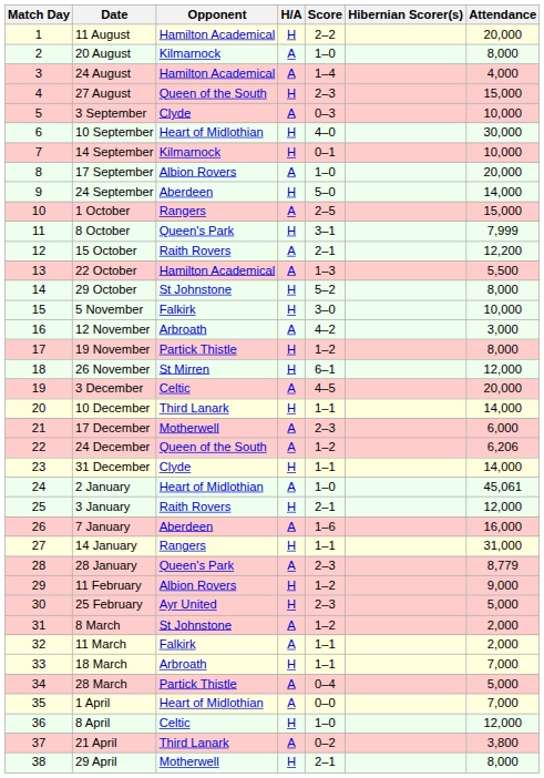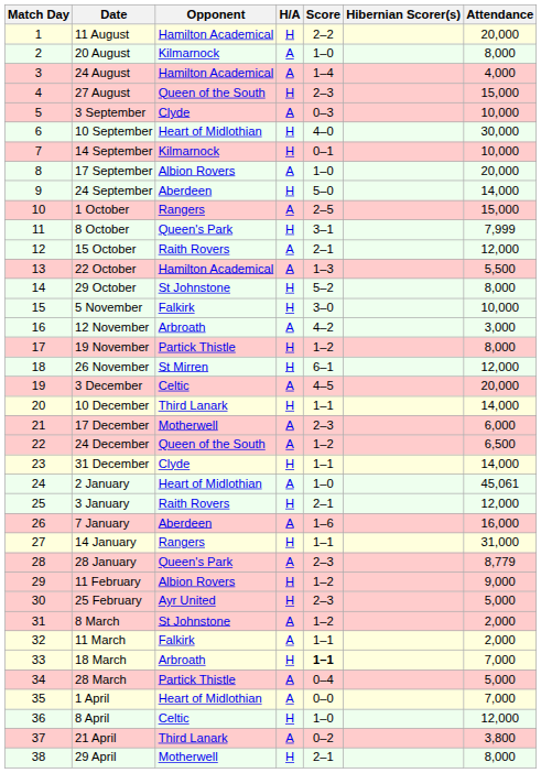 <table class="wikitable" style="text-align:center">
 <tr>
 <th>Match Day</th>
 <th>Date</th>
 <th>Opponent</th>
 <th>H/A</th>
 <th>Score</th>
 <th>Hibernian Scorer(s)</th>
 <th>Attendance</th>
 </tr>
 <tr bgcolor=#FFFFDD>
 <td>1</td>
 <td align=left>11 August</td>
 <td align=left><a href='#'>Hamilton Academical</a></td>
 <td><a href='#'>H</a></td>
 <td>2–2</td>
 <td align=left></td>
 <td>20,000</td>
 </tr>
 <tr bgcolor=#EEFFEE>
 <td>2</td>
 <td align=left>20 August</td>
 <td align=left><a href='#'>Kilmarnock</a></td>
 <td><a href='#'>A</a></td>
 <td>1–0</td>
 <td align=left></td>
 <td>8,000</td>
 </tr>
 <tr bgcolor=#FFCCCC>
 <td>3</td>
 <td align=left>24 August</td>
 <td align=left><a href='#'>Hamilton Academical</a></td>
 <td><a href='#'>A</a></td>
 <td>1–4</td>
 <td align=left></td>
 <td>4,000</td>
 </tr>
 <tr bgcolor=#FFCCCC>
 <td>4</td>
 <td align=left>27 August</td>
 <td align=left><a href='#'>Queen of the South</a></td>
 <td><a href='#'>H</a></td>
 <td>2–3</td>
 <td align=left></td>
 <td>15,000</td>
 </tr>
 <tr bgcolor=#FFCCCC>
 <td>5</td>
 <td align=left>3 September</td>
 <td align=left><a href='#'>Clyde</a></td>
 <td><a href='#'>A</a></td>
 <td>0–3</td>
 <td align=left></td>
 <td>10,000</td>
 </tr>
 <tr bgcolor=#EEFFEE>
 <td>6</td>
 <td align=left>10 September</td>
 <td align=left><a href='#'>Heart of Midlothian</a></td>
 <td><a href='#'>H</a></td>
 <td>4–0</td>
 <td align=left></td>
 <td>30,000</td>
 </tr>
 <tr bgcolor=#FFCCCC>
 <td>7</td>
 <td align=left>14 September</td>
 <td align=left><a href='#'>Kilmarnock</a></td>
 <td><a href='#'>H</a></td>
 <td>0–1</td>
 <td align=left></td>
 <td>10,000</td>
 </tr>
 <tr bgcolor=#EEFFEE>
 <td>8</td>
 <td align=left>17 September</td>
 <td align=left><a href='#'>Albion Rovers</a></td>
 <td><a href='#'>A</a></td>
 <td>1–0</td>
 <td align=left></td>
 <td>20,000</td>
 </tr>
 <tr bgcolor=#EEFFEE>
 <td>9</td>
 <td align=left>24 September</td>
 <td align=left><a href='#'>Aberdeen</a></td>
 <td><a href='#'>H</a></td>
 <td>5–0</td>
 <td align=left></td>
 <td>14,000</td>
 </tr>
 <tr bgcolor=#FFCCCC>
 <td>10</td>
 <td align=left>1 October</td>
 <td align=left><a href='#'>Rangers</a></td>
 <td><a href='#'>A</a></td>
 <td>2–5</td>
 <td align=left></td>
 <td>15,000</td>
 </tr>
 <tr bgcolor=#EEFFEE>
 <td>11</td>
 <td align=left>8 October</td>
 <td align=left><a href='#'>Queen's Park</a></td>
 <td><a href='#'>H</a></td>
 <td>3–1</td>
 <td align=left></td>
 <td>7,999</td>
 </tr>
 <tr bgcolor=#EEFFEE>
 <td>12</td>
 <td align=left>15 October</td>
 <td align=left><a href='#'>Raith Rovers</a></td>
 <td><a href='#'>A</a></td>
 <td>2–1</td>
 <td align=left></td>
-<td>12,200</td>
+<td>12,000</td>
 </tr>
 <tr bgcolor=#FFCCCC>
 <td>13</td>
 <td align=left>22 October</td>
 <td align=left><a href='#'>Hamilton Academical</a></td>
 <td><a href='#'>A</a></td>
 <td>1–3</td>
 <td align=left></td>
 <td>5,500</td>
 </tr>
 <tr bgcolor=#EEFFEE>
 <td>14</td>
 <td align=left>29 October</td>
 <td align=left><a href='#'>St Johnstone</a></td>
 <td><a href='#'>H</a></td>
 <td>5–2</td>
 <td align=left></td>
 <td>8,000</td>
 </tr>
 <tr bgcolor=#EEFFEE>
 <td>15</td>
 <td align=left>5 November</td>
 <td align=left><a href='#'>Falkirk</a></td>
 <td><a href='#'>H</a></td>
 <td>3–0</td>
 <td align=left></td>
 <td>10,000</td>
 </tr>
 <tr bgcolor=#EEFFEE>
 <td>16</td>
 <td align=left>12 November</td>
 <td align=left><a href='#'>Arbroath</a></td>
 <td><a href='#'>A</a></td>
 <td>4–2</td>
 <td align=left></td>
 <td>3,000</td>
 </tr>
 <tr bgcolor=#FFCCCC>
 <td>17</td>
 <td align=left>19 November</td>
 <td align=left><a href='#'>Partick Thistle</a></td>
 <td><a href='#'>H</a></td>
 <td>1–2</td>
 <td align=left></td>
 <td>8,000</td>
 </tr>
 <tr bgcolor=#EEFFEE>
 <td>18</td>
 <td align=left>26 November</td>
 <td align=left><a href='#'>St Mirren</a></td>
 <td><a href='#'>H</a></td>
 <td>6–1</td>
 <td align=left></td>
 <td>12,000</td>
 </tr>
 <tr bgcolor=#FFCCCC>
 <td>19</td>
 <td align=left>3 December</td>
 <td align=left><a href='#'>Celtic</a></td>
 <td><a href='#'>A</a></td>
 <td>4–5</td>
 <td align=left></td>
 <td>20,000</td>
 </tr>
 <tr bgcolor=#FFFFDD>
 <td>20</td>
 <td align=left>10 December</td>
 <td align=left><a href='#'>Third Lanark</a></td>
 <td><a href='#'>H</a></td>
 <td>1–1</td>
 <td align=left></td>
 <td>14,000</td>
 </tr>
 <tr bgcolor=#FFCCCC>
 <td>21</td>
 <td align=left>17 December</td>
 <td align=left><a href='#'>Motherwell</a></td>
 <td><a href='#'>A</a></td>
 <td>2–3</td>
 <td align=left></td>
 <td>6,000</td>
 </tr>
 <tr bgcolor=#FFCCCC>
 <td>22</td>
 <td align=left>24 December</td>
 <td align=left><a href='#'>Queen of the South</a></td>
 <td><a href='#'>A</a></td>
 <td>1–2</td>
 <td align=left></td>
-<td>6,206</td>
+<td>6,500</td>
 </tr>
 <tr bgcolor=#FFFFDD>
 <td>23</td>
 <td align=left>31 December</td>
 <td align=left><a href='#'>Clyde</a></td>
 <td><a href='#'>H</a></td>
 <td>1–1</td>
 <td align=left></td>
 <td>14,000</td>
 </tr>
 <tr bgcolor=#EEFFEE>
 <td>24</td>
 <td align=left>2 January</td>
 <td align=left><a href='#'>Heart of Midlothian</a></td>
 <td><a href='#'>A</a></td>
 <td>1–0</td>
 <td align=left></td>
 <td>45,061</td>
 </tr>
 <tr bgcolor=#EEFFEE>
 <td>25</td>
 <td align=left>3 January</td>
 <td align=left><a href='#'>Raith Rovers</a></td>
 <td><a href='#'>H</a></td>
 <td>2–1</td>
 <td align=left></td>
 <td>12,000</td>
 </tr>
 <tr bgcolor=#FFCCCC>
 <td>26</td>
 <td align=left>7 January</td>
 <td align=left><a href='#'>Aberdeen</a></td>
 <td><a href='#'>A</a></td>
 <td>1–6</td>
 <td align=left></td>
 <td>16,000</td>
 </tr>
 <tr bgcolor=#FFFFDD>
 <td>27</td>
 <td align=left>14 January</td>
 <td align=left><a href='#'>Rangers</a></td>
 <td><a href='#'>H</a></td>
 <td>1–1</td>
 <td align=left></td>
 <td>31,000</td>
 </tr>
 <tr bgcolor=#FFCCCC>
 <td>28</td>
 <td align=left>28 January</td>
 <td align=left><a href='#'>Queen's Park</a></td>
 <td><a href='#'>A</a></td>
 <td>2–3</td>
 <td align=left></td>
 <td>8,779</td>
 </tr>
 <tr bgcolor=#FFCCCC>
 <td>29</td>
 <td align=left>11 February</td>
 <td align=left><a href='#'>Albion Rovers</a></td>
 <td><a href='#'>H</a></td>
 <td>1–2</td>
 <td align=left></td>
 <td>9,000</td>
 </tr>
 <tr bgcolor=#FFCCCC>
 <td>30</td>
 <td align=left>25 February</td>
 <td align=left><a href='#'>Ayr United</a></td>
 <td><a href='#'>H</a></td>
 <td>2–3</td>
 <td align=left></td>
 <td>5,000</td>
 </tr>
 <tr bgcolor=#FFCCCC>
 <td>31</td>
 <td align=left>8 March</td>
 <td align=left><a href='#'>St Johnstone</a></td>
 <td><a href='#'>A</a></td>
 <td>1–2</td>
 <td align=left></td>
 <td>2,000</td>
 </tr>
 <tr bgcolor=#FFFFDD>
 <td>32</td>
 <td align=left>11 March</td>
 <td align=left><a href='#'>Falkirk</a></td>
 <td><a href='#'>A</a></td>
 <td>1–1</td>
 <td align=left></td>
 <td>2,000</td>
 </tr>
 <tr bgcolor=#FFFFDD>
 <td>33</td>
 <td align=left>18 March</td>
 <td align=left><a href='#'>Arbroath</a></td>
 <td><a href='#'>H</a></td>
-<td>1–1</td>
+<td><strong>1–1</strong></td>
 <td align=left></td>
 <td>7,000</td>
 </tr>
 <tr bgcolor=#FFCCCC>
 <td>34</td>
 <td align=left>28 March</td>
 <td align=left><a href='#'>Partick Thistle</a></td>
 <td><a href='#'>A</a></td>
 <td>0–4</td>
 <td align=left></td>
 <td>5,000</td>
 </tr>
 <tr bgcolor=#FFFFDD>
 <td>35</td>
 <td align=left>1 April</td>
 <td align=left><a href='#'>Heart of Midlothian</a></td>
 <td><a href='#'>A</a></td>
 <td>0–0</td>
 <td align=left></td>
 <td>7,000</td>
 </tr>
 <tr bgcolor=#EEFFEE>
 <td>36</td>
 <td align=left>8 April</td>
 <td align=left><a href='#'>Celtic</a></td>
 <td><a href='#'>H</a></td>
 <td>1–0</td>
 <td align=left></td>
 <td>12,000</td>
 </tr>
 <tr bgcolor=#FFCCCC>
 <td>37</td>
 <td align=left>21 April</td>
 <td align=left><a href='#'>Third Lanark</a></td>
 <td><a href='#'>A</a></td>
 <td>0–2</td>
 <td align=left></td>
 <td>3,800</td>
 </tr>
 <tr bgcolor=#EEFFEE>
 <td>38</td>
 <td align=left>29 April</td>
 <td align=left><a href='#'>Motherwell</a></td>
 <td><a href='#'>H</a></td>
 <td>2–1</td>
 <td align=left></td>
 <td>8,000</td>
 </tr>
 </table>
